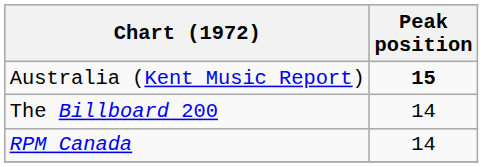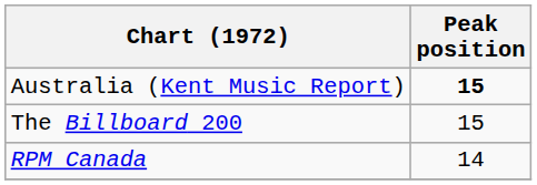 <table class="wikitable">
 <tr>
 <th>Chart (1972)</th>
 <th>Peak<br>position</th>
 </tr>
 <tr>
 <td>Australia (<a href='#'>Kent Music Report</a>)</td>
 <td style="text-align:center;"><strong>15</strong></td>
 </tr>
 <tr>
 <td>The <a href='#'><em>Billboard</em> 200</a></td>
-<td style="text-align:center;">14</td>
+<td style="text-align:center;">15</td>
 </tr>
 <tr>
 <td><a href='#'><em>RPM Canada</em></a></td>
 <td style="text-align:center;">14</td>
 </tr>
 <tr>
 </tr>
 </table>
